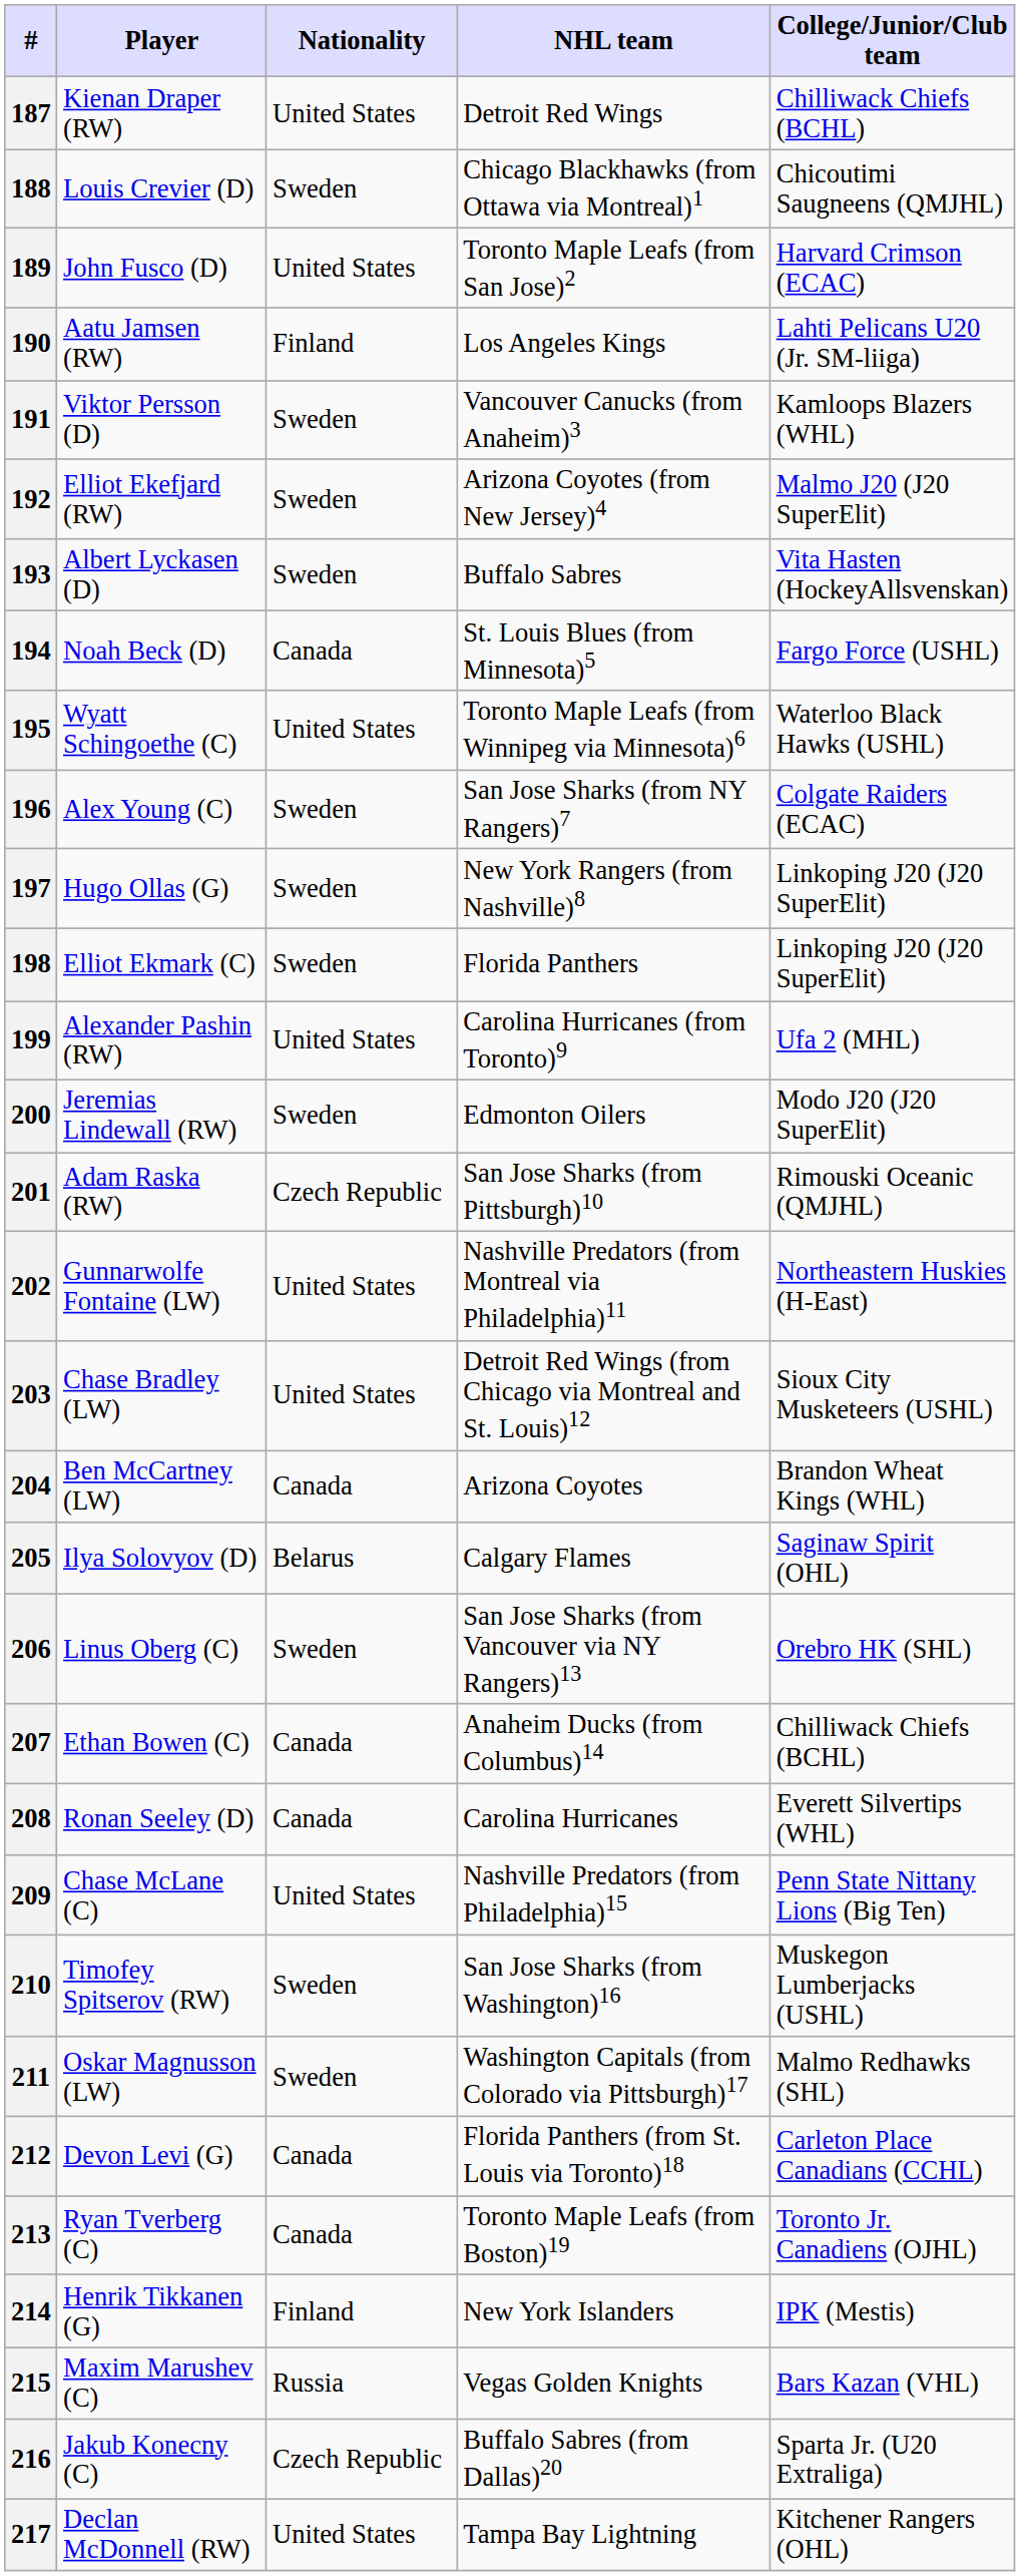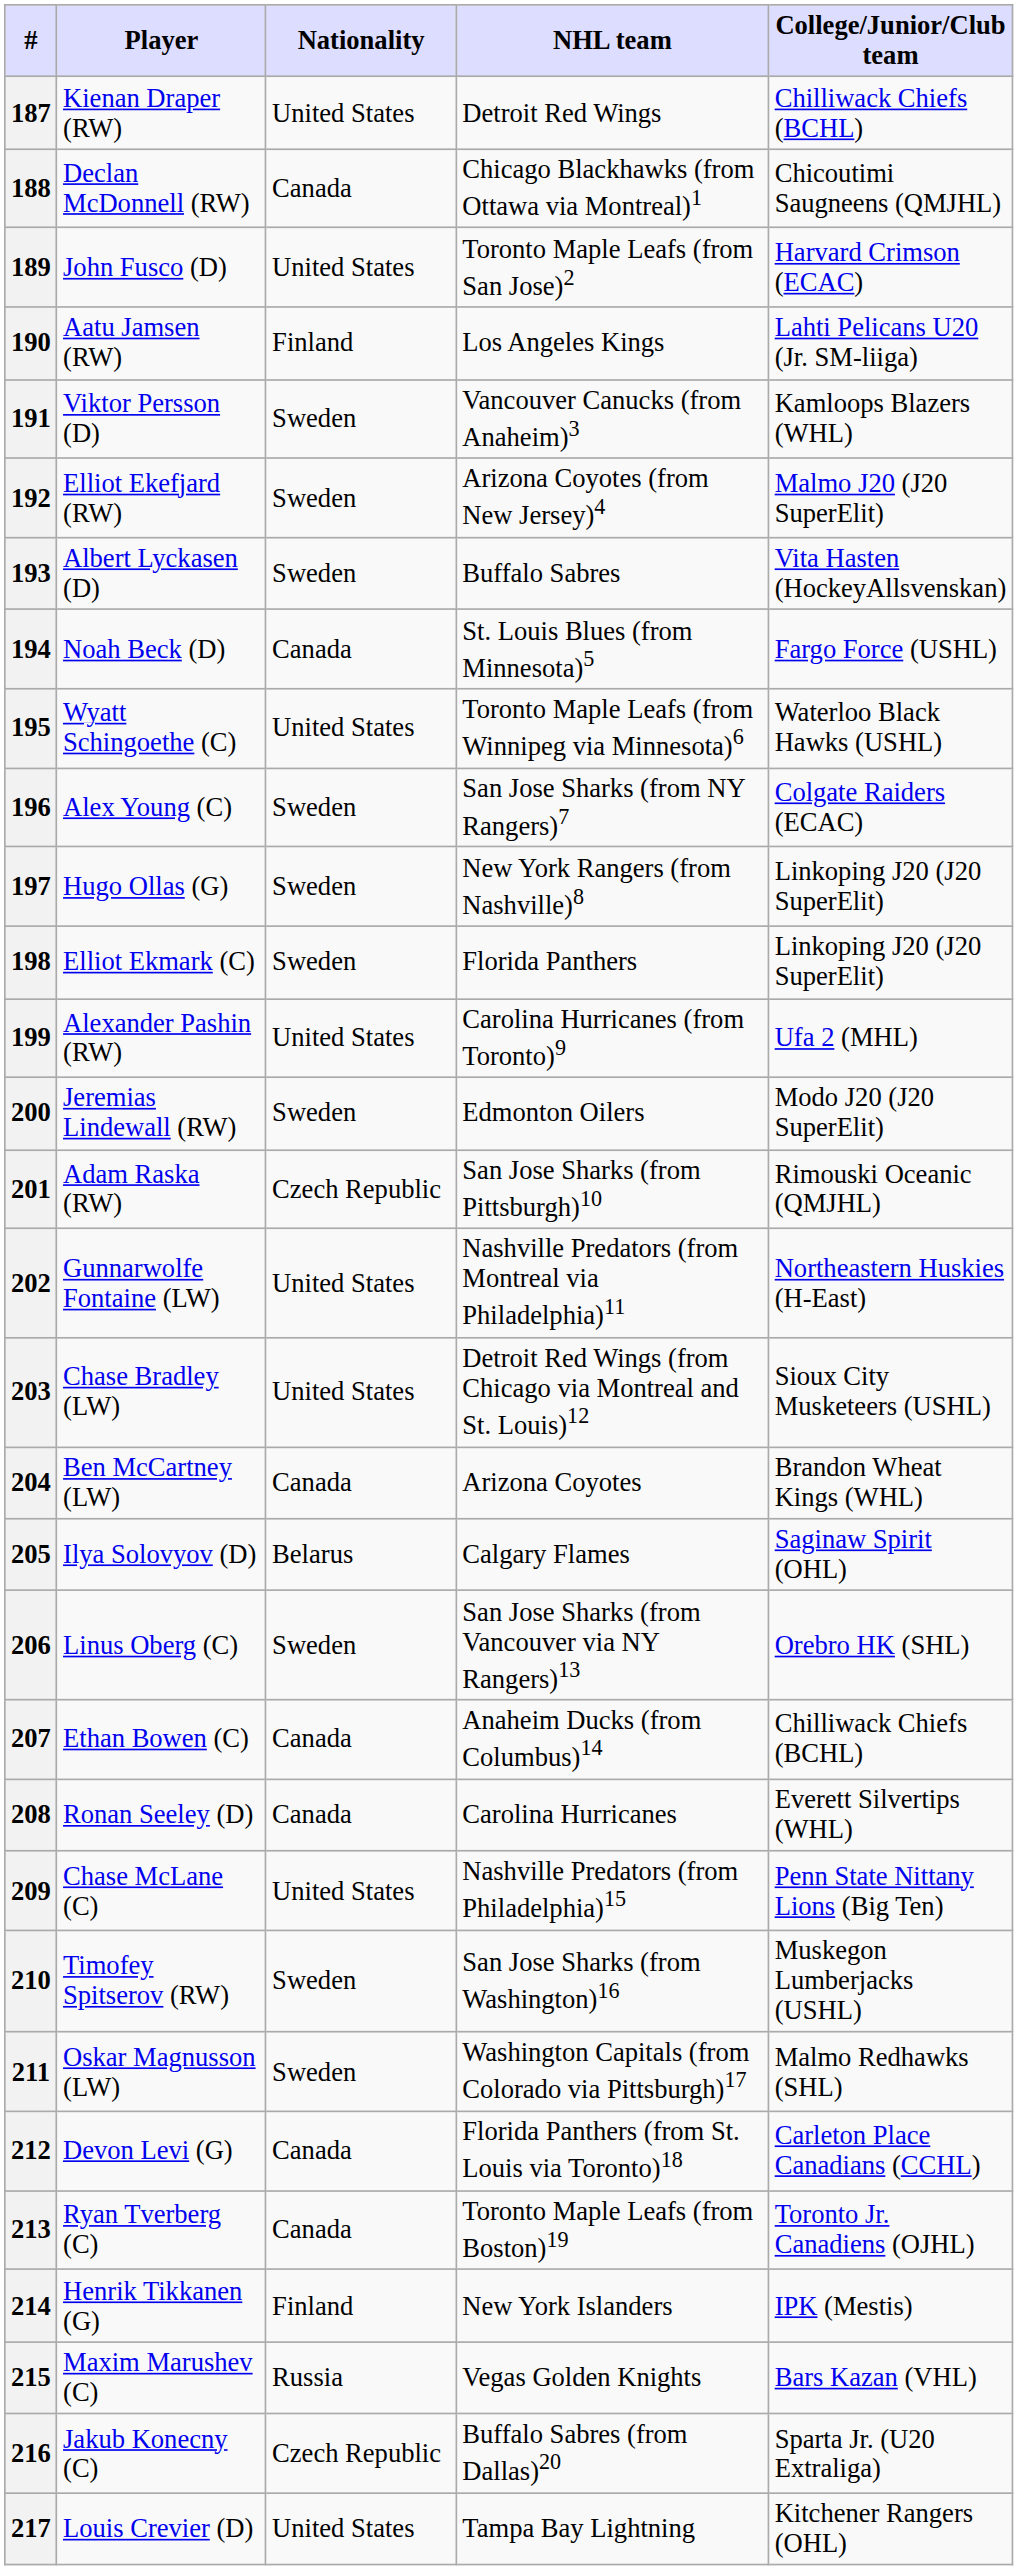 <table class="wikitable">
 <tr>
 <th style="background:#ddf; width:2.75%;">#</th>
 <th style="background:#ddf; width:22.0%;">Player</th>
 <th style="background:#ddf; width:20.0%;">Nationality</th>
 <th style="background:#ddf; width:34.0%;">NHL team</th>
 <th style="background:#ddf; width:100.0%;">College/Junior/Club team</th>
 </tr>
 <tr>
 <th>187</th>
 <td><a href='#'>Kienan Draper</a> (RW)</td>
 <td> United States</td>
 <td>Detroit Red Wings</td>
 <td><a href='#'>Chilliwack Chiefs</a> (<a href='#'>BCHL</a>)</td>
 </tr>
 <tr>
 <th>188</th>
-<td><a href='#'>Louis Crevier</a> (D)</td>
-<td> Sweden</td>
+<td><a href='#'>Declan McDonnell</a> (RW)</td>
+<td> Canada</td>
 <td>Chicago Blackhawks (from Ottawa via Montreal)<sup>1</sup></td>
 <td>Chicoutimi Saugneens (QMJHL)</td>
 </tr>
 <tr>
 <th>189</th>
 <td><a href='#'>John Fusco</a> (D)</td>
 <td> United States</td>
 <td>Toronto Maple Leafs (from San Jose)<sup>2</sup></td>
 <td><a href='#'>Harvard Crimson</a> (<a href='#'>ECAC</a>)</td>
 </tr>
 <tr>
 <th>190</th>
 <td><a href='#'>Aatu Jamsen</a> (RW)</td>
 <td> Finland</td>
 <td>Los Angeles Kings</td>
 <td><a href='#'>Lahti Pelicans U20</a> (Jr. SM-liiga)</td>
 </tr>
 <tr>
 <th>191</th>
 <td><a href='#'>Viktor Persson</a> (D)</td>
 <td> Sweden</td>
 <td>Vancouver Canucks (from Anaheim)<sup>3</sup></td>
 <td>Kamloops Blazers (WHL)</td>
 </tr>
 <tr>
 <th>192</th>
 <td><a href='#'>Elliot Ekefjard</a> (RW)</td>
 <td> Sweden</td>
 <td>Arizona Coyotes (from New Jersey)<sup>4</sup></td>
 <td><a href='#'>Malmo J20</a> (J20 SuperElit)</td>
 </tr>
 <tr>
 <th>193</th>
 <td><a href='#'>Albert Lyckasen</a> (D)</td>
 <td> Sweden</td>
 <td>Buffalo Sabres</td>
 <td><a href='#'>Vita Hasten</a> (HockeyAllsvenskan)</td>
 </tr>
 <tr>
 <th>194</th>
 <td><a href='#'>Noah Beck</a> (D)</td>
 <td> Canada</td>
 <td>St. Louis Blues (from Minnesota)<sup>5</sup></td>
 <td><a href='#'>Fargo Force</a> (USHL)</td>
 </tr>
 <tr>
 <th>195</th>
 <td><a href='#'>Wyatt Schingoethe</a> (C)</td>
 <td> United States</td>
 <td>Toronto Maple Leafs (from Winnipeg via Minnesota)<sup>6</sup></td>
 <td>Waterloo Black Hawks (USHL)</td>
 </tr>
 <tr>
 <th>196</th>
 <td><a href='#'>Alex Young</a> (C)</td>
 <td> Sweden</td>
 <td>San Jose Sharks (from NY Rangers)<sup>7</sup></td>
 <td><a href='#'>Colgate Raiders</a> (ECAC)</td>
 </tr>
 <tr>
 <th>197</th>
 <td><a href='#'>Hugo Ollas</a> (G)</td>
 <td> Sweden</td>
 <td>New York Rangers (from Nashville)<sup>8</sup></td>
 <td>Linkoping J20 (J20 SuperElit)</td>
 </tr>
 <tr>
 <th>198</th>
 <td><a href='#'>Elliot Ekmark</a> (C)</td>
 <td> Sweden</td>
 <td>Florida Panthers</td>
 <td>Linkoping J20 (J20 SuperElit)</td>
 </tr>
 <tr>
 <th>199</th>
 <td><a href='#'>Alexander Pashin</a> (RW)</td>
 <td> United States</td>
 <td>Carolina Hurricanes (from Toronto)<sup>9</sup></td>
 <td><a href='#'>Ufa 2</a> (MHL)</td>
 </tr>
 <tr>
 <th>200</th>
 <td><a href='#'>Jeremias Lindewall</a> (RW)</td>
 <td> Sweden</td>
 <td>Edmonton Oilers</td>
 <td>Modo J20 (J20 SuperElit)</td>
 </tr>
 <tr>
 <th>201</th>
 <td><a href='#'>Adam Raska</a> (RW)</td>
 <td> Czech Republic</td>
 <td>San Jose Sharks (from Pittsburgh)<sup>10</sup></td>
 <td>Rimouski Oceanic (QMJHL)</td>
 </tr>
 <tr>
 <th>202</th>
 <td><a href='#'>Gunnarwolfe Fontaine</a> (LW)</td>
 <td> United States</td>
 <td>Nashville Predators (from Montreal via Philadelphia)<sup>11</sup></td>
 <td><a href='#'>Northeastern Huskies</a> (H-East)</td>
 </tr>
 <tr>
 <th>203</th>
 <td><a href='#'>Chase Bradley</a> (LW)</td>
 <td> United States</td>
 <td>Detroit Red Wings (from Chicago via Montreal and St. Louis)<sup>12</sup></td>
 <td>Sioux City Musketeers (USHL)</td>
 </tr>
 <tr>
 <th>204</th>
 <td><a href='#'>Ben McCartney</a> (LW)</td>
 <td> Canada</td>
 <td>Arizona Coyotes</td>
 <td>Brandon Wheat Kings (WHL)</td>
 </tr>
 <tr>
 <th>205</th>
 <td><a href='#'>Ilya Solovyov</a> (D)</td>
 <td> Belarus</td>
 <td>Calgary Flames</td>
 <td><a href='#'>Saginaw Spirit</a> (OHL)</td>
 </tr>
 <tr>
 <th>206</th>
 <td><a href='#'>Linus Oberg</a> (C)</td>
 <td> Sweden</td>
 <td>San Jose Sharks (from Vancouver via NY Rangers)<sup>13</sup></td>
 <td><a href='#'>Orebro HK</a> (SHL)</td>
 </tr>
 <tr>
 <th>207</th>
 <td><a href='#'>Ethan Bowen</a> (C)</td>
 <td> Canada</td>
 <td>Anaheim Ducks (from Columbus)<sup>14</sup></td>
 <td>Chilliwack Chiefs (BCHL)</td>
 </tr>
 <tr>
 <th>208</th>
 <td><a href='#'>Ronan Seeley</a> (D)</td>
 <td> Canada</td>
 <td>Carolina Hurricanes</td>
 <td>Everett Silvertips (WHL)</td>
 </tr>
 <tr>
 <th>209</th>
 <td><a href='#'>Chase McLane</a> (C)</td>
 <td> United States</td>
 <td>Nashville Predators (from Philadelphia)<sup>15</sup></td>
 <td><a href='#'>Penn State Nittany Lions</a> (Big Ten)</td>
 </tr>
 <tr>
 <th>210</th>
 <td><a href='#'>Timofey Spitserov</a> (RW)</td>
 <td> Sweden</td>
 <td>San Jose Sharks (from Washington)<sup>16</sup></td>
 <td>Muskegon Lumberjacks (USHL)</td>
 </tr>
 <tr>
 <th>211</th>
 <td><a href='#'>Oskar Magnusson</a> (LW)</td>
 <td> Sweden</td>
 <td>Washington Capitals (from Colorado via Pittsburgh)<sup>17</sup></td>
 <td>Malmo Redhawks (SHL)</td>
 </tr>
 <tr>
 <th>212</th>
 <td><a href='#'>Devon Levi</a> (G)</td>
 <td> Canada</td>
 <td>Florida Panthers (from St. Louis via Toronto)<sup>18</sup></td>
 <td><a href='#'>Carleton Place Canadians</a> (<a href='#'>CCHL</a>)</td>
 </tr>
 <tr>
 <th>213</th>
 <td><a href='#'>Ryan Tverberg</a> (C)</td>
 <td> Canada</td>
 <td>Toronto Maple Leafs (from Boston)<sup>19</sup></td>
 <td><a href='#'>Toronto Jr. Canadiens</a> (OJHL)</td>
 </tr>
 <tr>
 <th>214</th>
 <td><a href='#'>Henrik Tikkanen</a> (G)</td>
 <td> Finland</td>
 <td>New York Islanders</td>
 <td><a href='#'>IPK</a> (Mestis)</td>
 </tr>
 <tr>
 <th>215</th>
 <td><a href='#'>Maxim Marushev</a> (C)</td>
 <td> Russia</td>
 <td>Vegas Golden Knights</td>
 <td><a href='#'>Bars Kazan</a> (VHL)</td>
 </tr>
 <tr>
 <th>216</th>
 <td><a href='#'>Jakub Konecny</a> (C)</td>
 <td> Czech Republic</td>
 <td>Buffalo Sabres (from Dallas)<sup>20</sup></td>
 <td>Sparta Jr. (U20 Extraliga)</td>
 </tr>
 <tr>
 <th>217</th>
-<td><a href='#'>Declan McDonnell</a> (RW)</td>
+<td><a href='#'>Louis Crevier</a> (D)</td>
 <td> United States</td>
 <td>Tampa Bay Lightning</td>
 <td>Kitchener Rangers (OHL)</td>
 </tr>
 </table>
